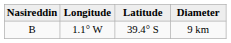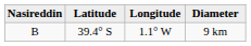 <table class="wikitable">
 <tr>
 <th width="25%" style="background:#eeeeee;">Nasireddin</th>
+<th width="25%" style="background:#eeeeee;">Latitude</th>
 <th width="25%" style="background:#eeeeee;">Longitude</th>
-<th width="25%" style="background:#eeeeee;">Latitude</th>
 <th width="25%" style="background:#eeeeee;">Diameter</th>
 </tr>
 <tr>
 <td align="center">B</td>
+<td align="center">39.4° S</td>
 <td align="center">1.1° W</td>
-<td align="center">39.4° S</td>
 <td align="center">9 km</td>
 </tr>
 </table>
